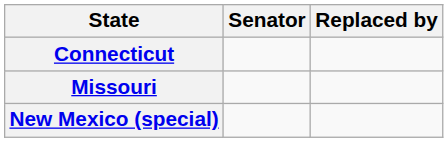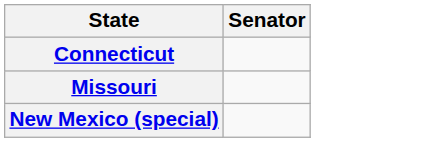 <table class="wikitable sortable plainrowheaders">
 <tr>
 <th scope="col">State</th>
 <th scope="col">Senator</th>
-<th scope="col">Replaced by</th>
 </tr>
 <tr>
 <th><a href='#'>Connecticut</a></th>
-<td></td>
 <td></td>
 </tr>
 <tr>
 <th><a href='#'>Missouri</a></th>
 <td></td>
-<td></td>
 </tr>
 <tr>
 <th><a href='#'>New Mexico (special)</a></th>
 <td></td>
-<td></td>
 </tr>
 </table>
